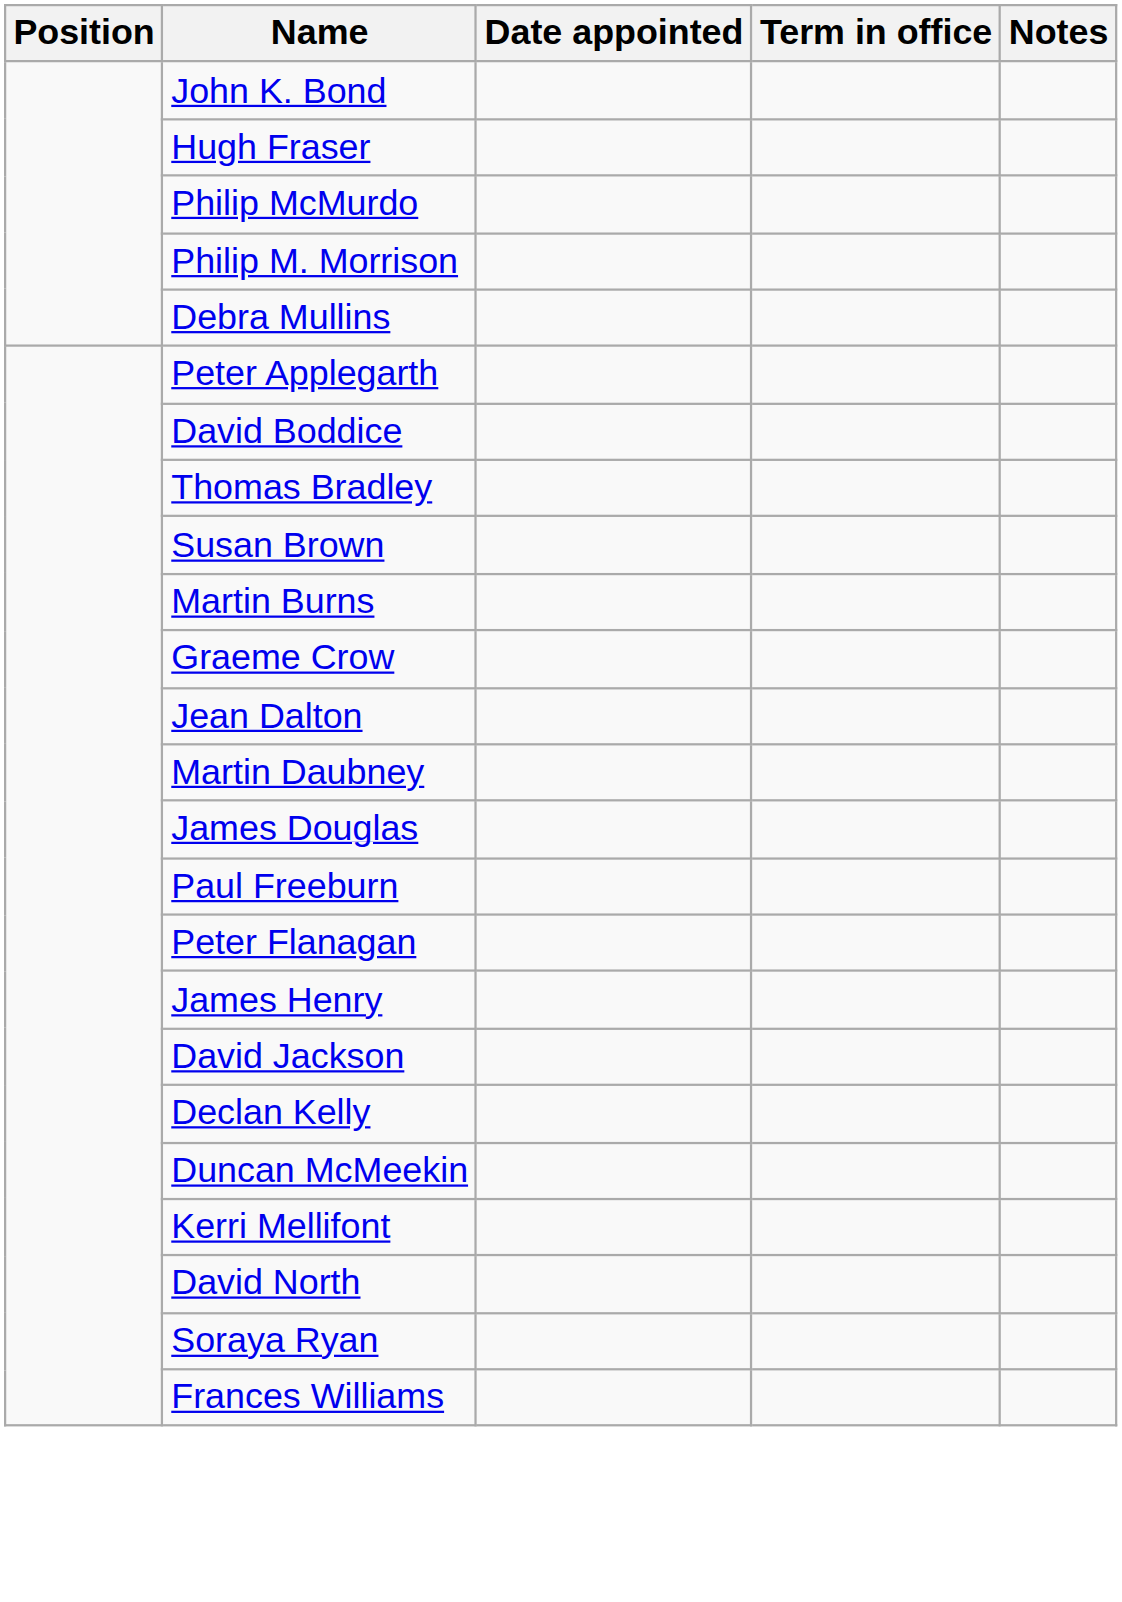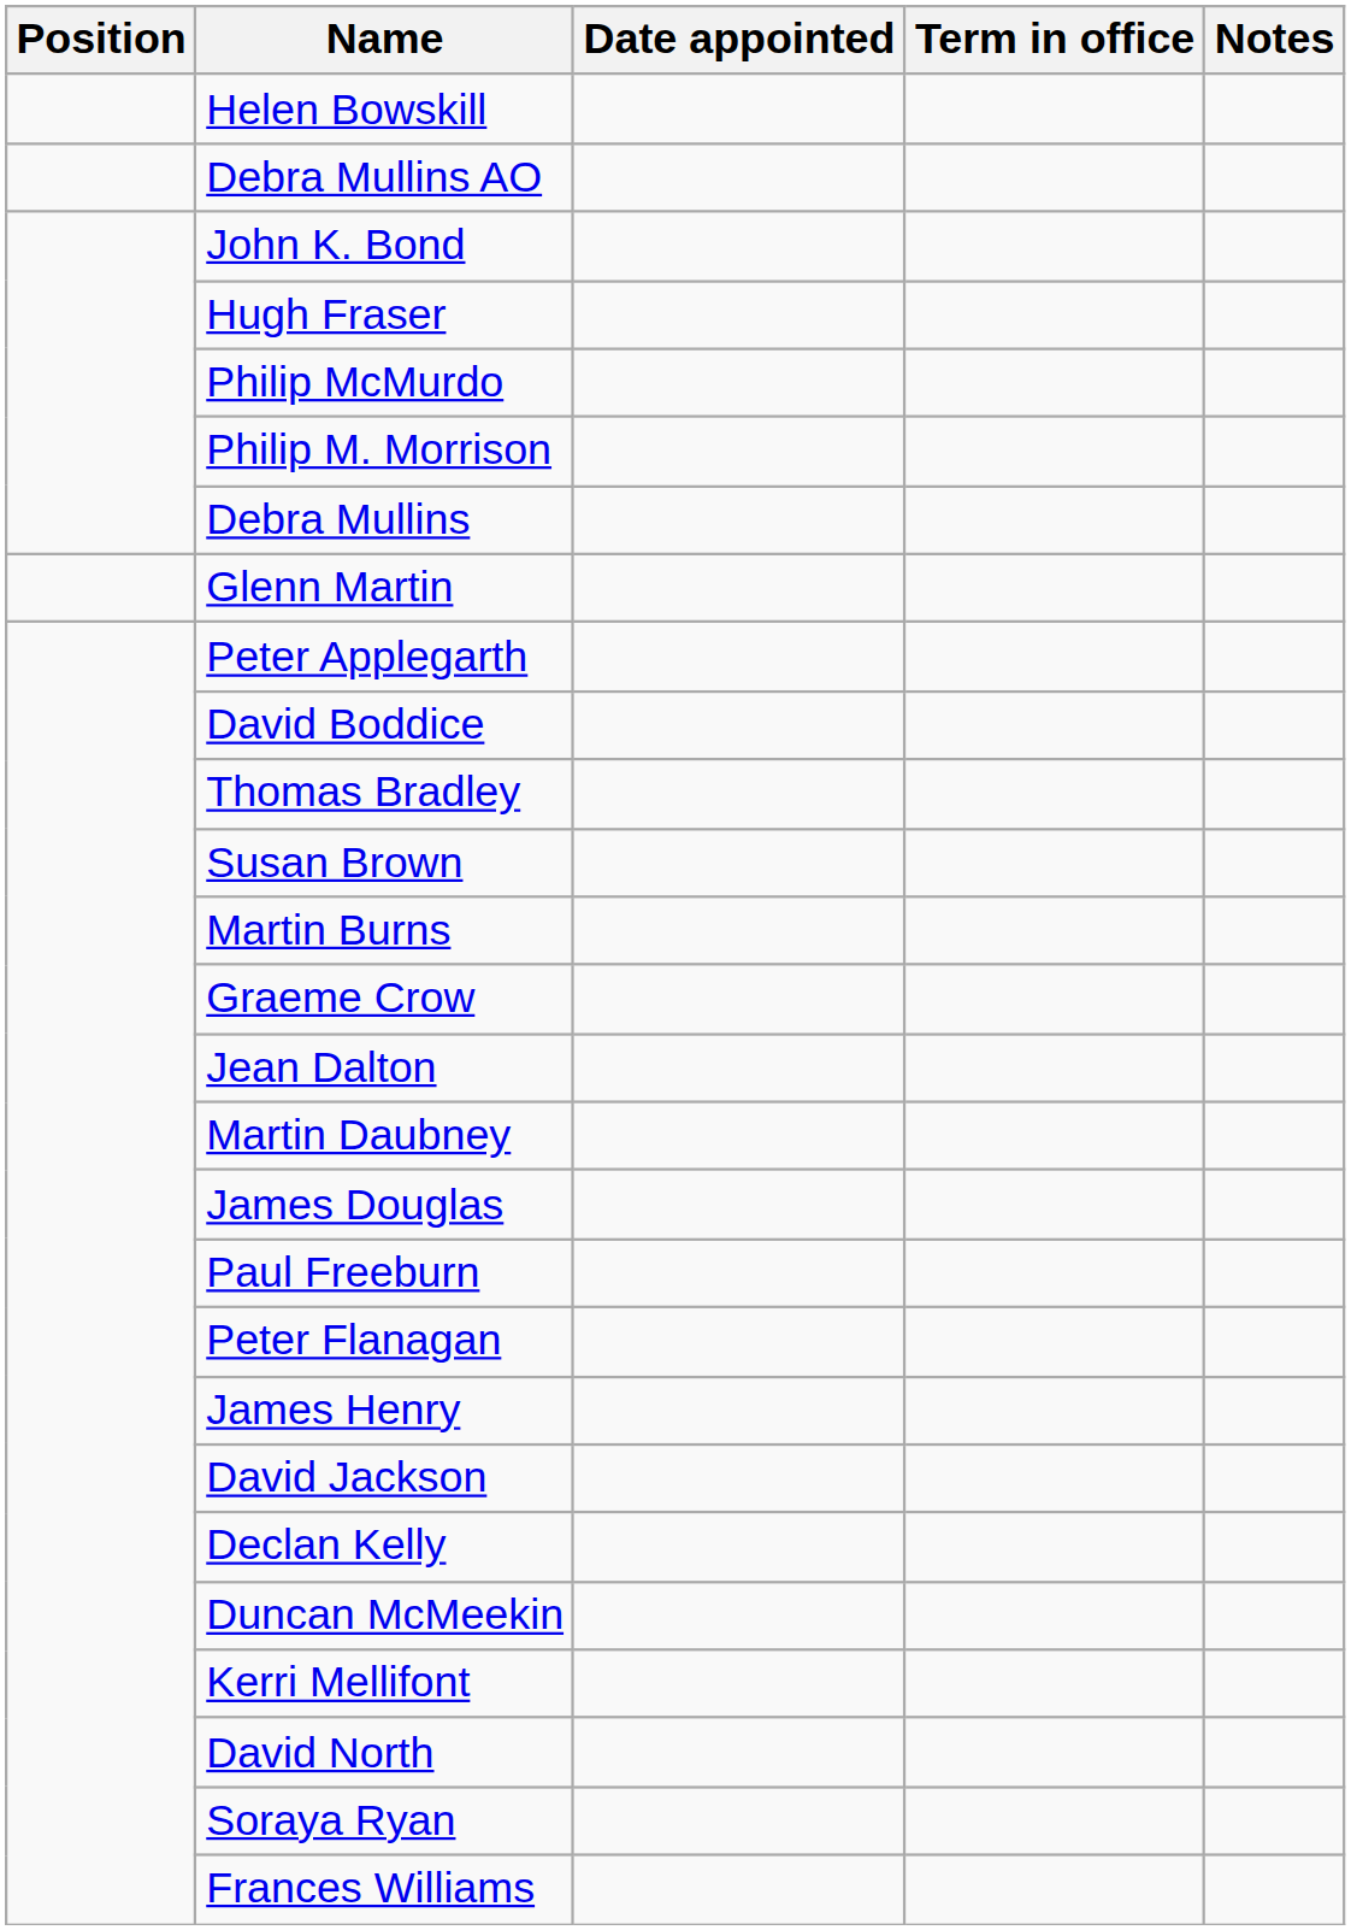 <table class="wikitable sortable" border="1" ||>
 <tr>
 <th>Position</th>
 <th>Name</th>
 <th>Date appointed</th>
 <th>Term in office</th>
 <th class="unsortable">Notes</th>
+</tr>
+<tr>
+<td></td>
+<td><a href='#'>Helen Bowskill</a></td>
+<td></td>
+<td align=right></td>
+<td></td>
+</tr>
+<tr>
+<td></td>
+<td><a href='#'>Debra Mullins AO</a></td>
+<td></td>
+<td></td>
+<td></td>
 </tr>
 <tr>
 <td rowspan="5"></td>
 <td><a href='#'>John K. Bond</a></td>
 <td></td>
 <td align=right></td>
 <td></td>
 </tr>
 <tr>
 <td><a href='#'>Hugh Fraser</a></td>
 <td></td>
 <td align=right></td>
 <td></td>
 </tr>
 <tr>
 <td><a href='#'>Philip McMurdo</a></td>
 <td></td>
 <td align="right"></td>
 <td></td>
 </tr>
 <tr>
 <td><a href='#'>Philip M. Morrison</a></td>
 <td></td>
 <td></td>
 <td></td>
 </tr>
 <tr>
 <td><a href='#'>Debra Mullins</a> </td>
+<td></td>
+<td align=right></td>
+<td></td>
+</tr>
+<tr>
+<td></td>
+<td><a href='#'>Glenn Martin</a> </td>
 <td></td>
 <td align=right></td>
 <td></td>
 </tr>
 <tr>
 <td rowspan="19"></td>
 <td><a href='#'>Peter Applegarth</a> </td>
 <td></td>
 <td align=right></td>
 <td></td>
 </tr>
 <tr>
 <td><a href='#'>David Boddice</a></td>
 <td></td>
 <td align=right></td>
 <td></td>
 </tr>
 <tr>
 <td><a href='#'>Thomas Bradley</a></td>
 <td></td>
 <td align=right></td>
 <td></td>
 </tr>
 <tr>
 <td><a href='#'>Susan Brown</a></td>
 <td></td>
 <td align=right></td>
 <td></td>
 </tr>
 <tr>
 <td><a href='#'>Martin Burns</a></td>
 <td></td>
 <td align=right></td>
 <td></td>
 </tr>
 <tr>
 <td><a href='#'>Graeme Crow</a></td>
 <td></td>
 <td align=right></td>
 <td></td>
 </tr>
 <tr>
 <td><a href='#'>Jean Dalton</a></td>
 <td></td>
 <td align=right></td>
 <td></td>
 </tr>
 <tr>
 <td><a href='#'>Martin Daubney</a></td>
 <td></td>
 <td align=right></td>
 <td></td>
 </tr>
 <tr>
 <td><a href='#'>James Douglas</a></td>
 <td></td>
 <td align=right></td>
 <td></td>
 </tr>
 <tr>
 <td><a href='#'>Paul Freeburn</a></td>
 <td></td>
 <td align=right></td>
 <td></td>
 </tr>
 <tr>
 <td><a href='#'>Peter Flanagan</a></td>
 <td></td>
 <td align=right></td>
 <td></td>
 </tr>
 <tr>
 <td><a href='#'>James Henry</a></td>
 <td></td>
 <td align=right></td>
 <td></td>
 </tr>
 <tr>
 <td><a href='#'>David Jackson</a></td>
 <td></td>
 <td align=right></td>
 <td></td>
 </tr>
 <tr>
 <td><a href='#'>Declan Kelly</a></td>
 <td></td>
 <td align=right></td>
 <td></td>
 </tr>
 <tr>
 <td><a href='#'>Duncan McMeekin</a></td>
 <td></td>
 <td align=right></td>
 <td></td>
 </tr>
 <tr>
 <td><a href='#'>Kerri Mellifont</a></td>
 <td></td>
 <td align=right></td>
 <td></td>
 </tr>
 <tr>
 <td><a href='#'>David North</a></td>
 <td></td>
 <td align=right></td>
 <td></td>
 </tr>
 <tr>
 <td><a href='#'>Soraya Ryan</a></td>
 <td></td>
 <td align=right></td>
 <td></td>
 </tr>
 <tr>
 <td><a href='#'>Frances Williams</a></td>
 <td></td>
 <td align=right></td>
 <td></td>
 </tr>
 </table>
